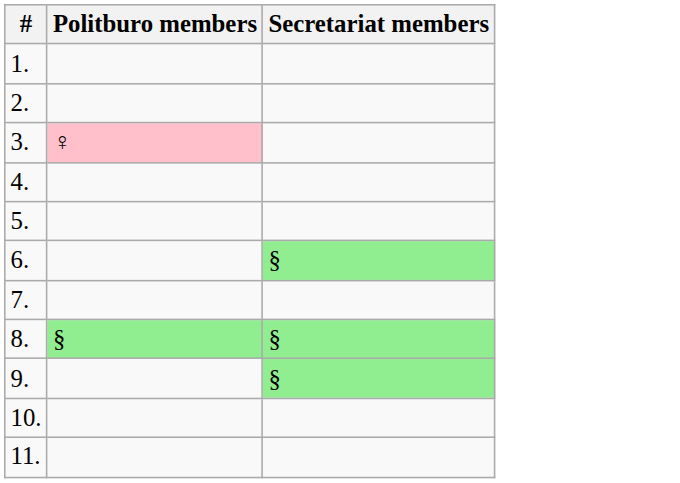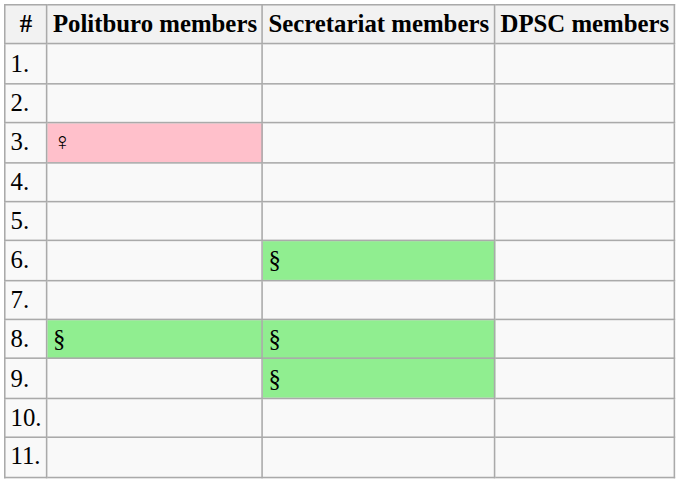 <table class="wikitable plainrowheaders">
 <tr>
 <th scope="col">#</th>
 <th scope="col">Politburo members</th>
 <th scope="col">Secretariat members</th>
+<th scope="col">DPSC members</th>
 </tr>
 <tr>
 <td>1.</td>
+<td></td>
 <td></td>
 <td></td>
 </tr>
 <tr>
 <td>2.</td>
 <td></td>
 <td></td>
+<td></td>
 </tr>
 <tr>
 <td>3.</td>
 <td scope="row" bgcolor=Pink>♀</td>
 <td scope="row"></td>
+<td></td>
 </tr>
 <tr>
 <td>4.</td>
+<td></td>
 <td></td>
 <td></td>
 </tr>
 <tr>
 <td>5.</td>
 <td></td>
 <td></td>
+<td></td>
 </tr>
 <tr>
 <td>6.</td>
 <td></td>
 <td scope="row" bgcolor=Lightgreen>§</td>
+<td></td>
 </tr>
 <tr>
 <td>7.</td>
+<td></td>
 <td></td>
 <td></td>
 </tr>
 <tr>
 <td>8.</td>
 <td scope="row" bgcolor=Lightgreen>§</td>
 <td scope="row" bgcolor=Lightgreen>§</td>
+<td></td>
 </tr>
 <tr>
 <td>9.</td>
 <td></td>
 <td scope="row" bgcolor=Lightgreen>§</td>
+<td></td>
 </tr>
 <tr>
 <td>10.</td>
+<td></td>
 <td></td>
 <td></td>
 </tr>
 <tr>
 <td>11.</td>
 <td scope="row"></td>
 <td></td>
+<td></td>
 </tr>
 </table>
